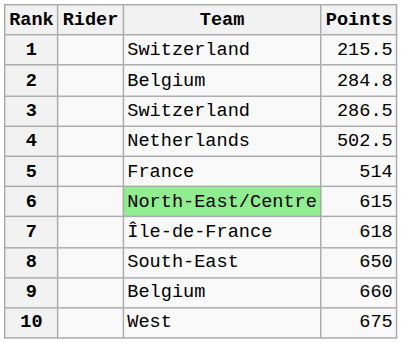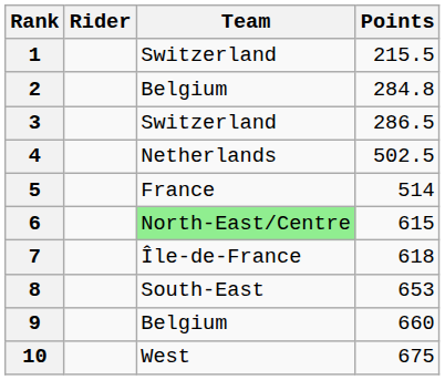 <table class="wikitable">
 <tr>
 <th scope="col">Rank</th>
 <th scope="col">Rider</th>
 <th scope="col">Team</th>
 <th scope="col">Points</th>
 </tr>
 <tr>
 <th scope="row">1</th>
 <td></td>
 <td>Switzerland</td>
 <td style="text-align:right;">215.5</td>
 </tr>
 <tr>
 <th scope="row">2</th>
 <td></td>
 <td>Belgium</td>
 <td style="text-align:right;">284.8</td>
 </tr>
 <tr>
 <th scope="row">3</th>
 <td></td>
 <td>Switzerland</td>
 <td style="text-align:right;">286.5</td>
 </tr>
 <tr>
 <th scope="row">4</th>
 <td></td>
 <td>Netherlands</td>
 <td style="text-align:right;">502.5</td>
 </tr>
 <tr>
 <th scope="row">5</th>
 <td></td>
 <td>France</td>
 <td style="text-align:right;">514</td>
 </tr>
 <tr>
 <th scope="row">6</th>
 <td></td>
 <td style="background: lightgreen;">North-East/Centre</td>
 <td style="text-align:right;">615</td>
 </tr>
 <tr>
 <th scope="row">7</th>
 <td></td>
 <td>Île-de-France</td>
 <td style="text-align:right;">618</td>
 </tr>
 <tr>
 <th scope="row">8</th>
 <td></td>
 <td>South-East</td>
-<td style="text-align:right;">650</td>
+<td style="text-align:right;">653</td>
 </tr>
 <tr>
 <th scope="row">9</th>
 <td></td>
 <td>Belgium</td>
 <td style="text-align:right;">660</td>
 </tr>
 <tr>
 <th scope="row">10</th>
 <td></td>
 <td>West</td>
 <td style="text-align:right;">675</td>
 </tr>
 </table>
